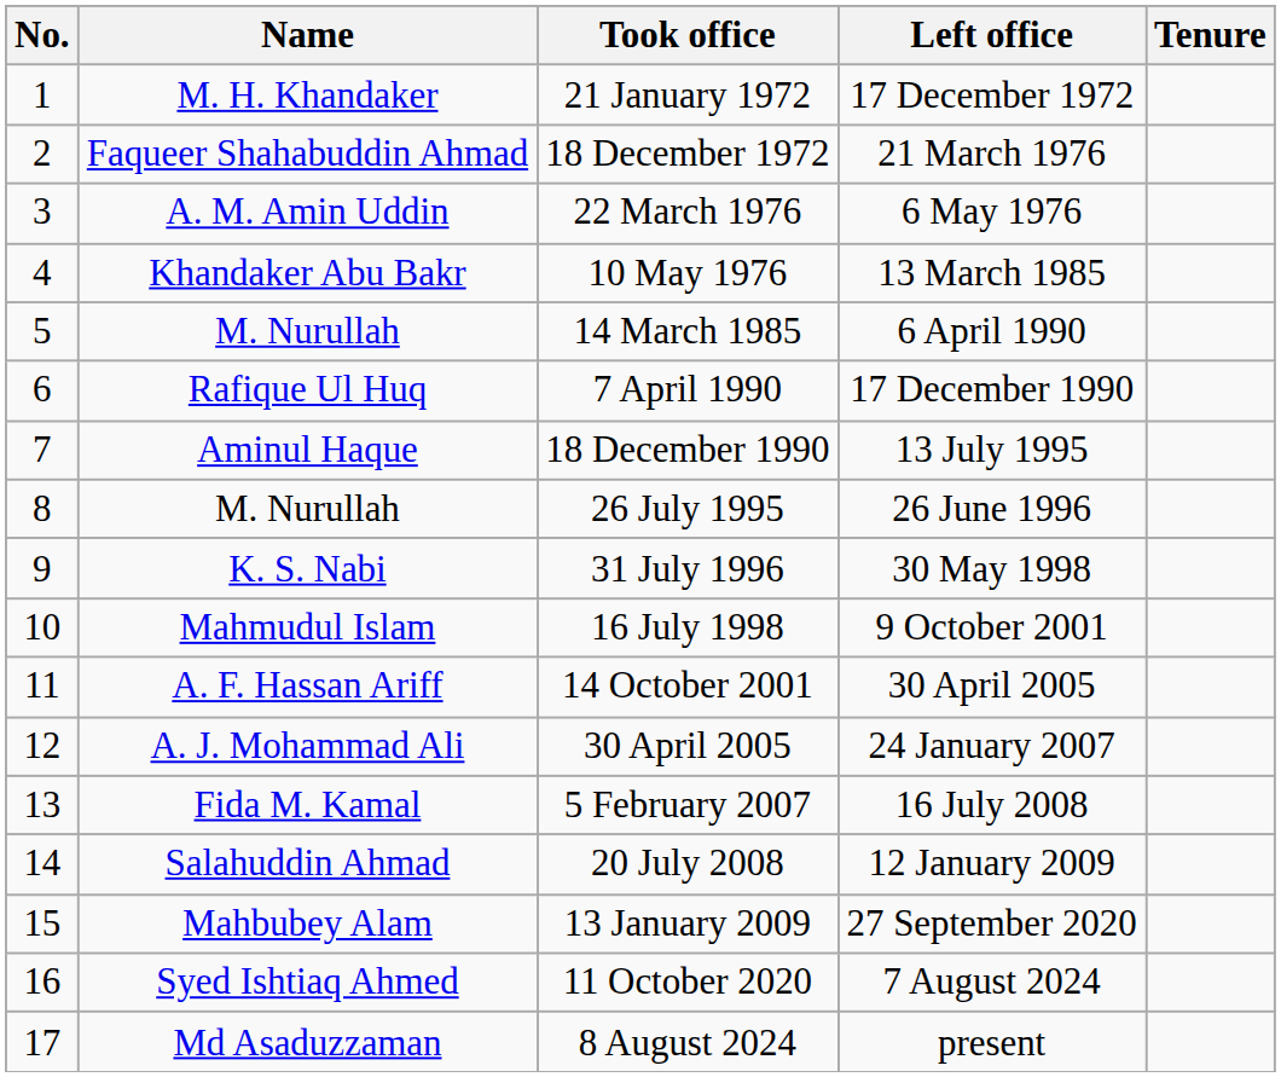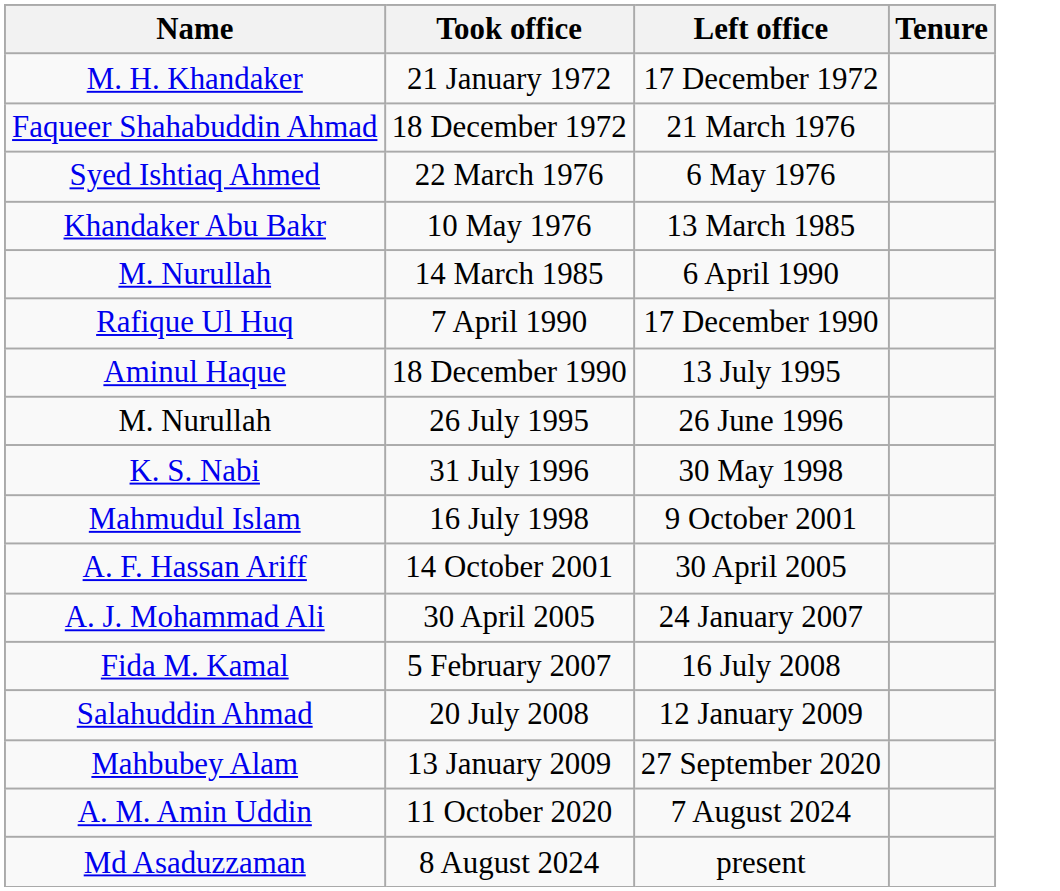 <table class="wikitable" style="text-align:center">
 <tr>
-<th>No.</th>
 <th>Name</th>
 <th>Took office</th>
 <th>Left office</th>
 <th>Tenure</th>
 </tr>
 <tr>
-<td>1</td>
 <td><a href='#'>M. H. Khandaker</a></td>
 <td>21 January 1972</td>
 <td>17 December 1972</td>
 <td></td>
 </tr>
 <tr>
-<td>2</td>
 <td><a href='#'>Faqueer Shahabuddin Ahmad</a></td>
 <td>18 December 1972</td>
 <td>21 March 1976</td>
 <td></td>
 </tr>
 <tr>
-<td>3</td>
-<td><a href='#'>A. M. Amin Uddin</a></td>
+<td><a href='#'>Syed Ishtiaq Ahmed</a></td>
 <td>22 March 1976</td>
 <td>6 May 1976</td>
 <td></td>
 </tr>
 <tr>
-<td>4</td>
 <td><a href='#'>Khandaker Abu Bakr</a></td>
 <td>10 May 1976</td>
 <td>13 March 1985</td>
 <td></td>
 </tr>
 <tr>
-<td>5</td>
 <td><a href='#'>M. Nurullah</a></td>
 <td>14 March 1985</td>
 <td>6 April 1990</td>
 <td></td>
 </tr>
 <tr>
-<td>6</td>
 <td><a href='#'>Rafique Ul Huq</a></td>
 <td>7 April 1990</td>
 <td>17 December 1990</td>
 <td></td>
 </tr>
 <tr>
-<td>7</td>
 <td><a href='#'>Aminul Haque</a></td>
 <td>18 December 1990</td>
 <td>13 July 1995</td>
 <td></td>
 </tr>
 <tr>
-<td>8</td>
 <td>M. Nurullah</td>
 <td>26 July 1995</td>
 <td>26 June 1996</td>
 <td></td>
 </tr>
 <tr>
-<td>9</td>
 <td><a href='#'>K. S. Nabi</a></td>
 <td>31 July 1996</td>
 <td>30 May 1998</td>
 <td></td>
 </tr>
 <tr>
-<td>10</td>
 <td><a href='#'>Mahmudul Islam</a></td>
 <td>16 July 1998</td>
 <td>9 October 2001</td>
 <td></td>
 </tr>
 <tr>
-<td>11</td>
 <td><a href='#'>A. F. Hassan Ariff</a></td>
 <td>14 October 2001</td>
 <td>30 April 2005</td>
 <td></td>
 </tr>
 <tr>
-<td>12</td>
 <td><a href='#'>A. J. Mohammad Ali</a></td>
 <td>30 April 2005</td>
 <td>24 January 2007</td>
 <td></td>
 </tr>
 <tr>
-<td>13</td>
 <td><a href='#'>Fida M. Kamal</a></td>
 <td>5 February 2007</td>
 <td>16 July 2008</td>
 <td></td>
 </tr>
 <tr>
-<td>14</td>
 <td><a href='#'>Salahuddin Ahmad</a></td>
 <td>20 July 2008</td>
 <td>12 January 2009</td>
 <td></td>
 </tr>
 <tr>
-<td>15</td>
 <td><a href='#'>Mahbubey Alam</a></td>
 <td>13 January 2009</td>
 <td>27 September 2020</td>
 <td></td>
 </tr>
 <tr>
-<td>16</td>
-<td><a href='#'>Syed Ishtiaq Ahmed</a></td>
+<td><a href='#'>A. M. Amin Uddin</a></td>
 <td>11 October 2020</td>
 <td>7 August 2024</td>
 <td></td>
 </tr>
 <tr>
-<td>17</td>
 <td><a href='#'>Md Asaduzzaman</a></td>
 <td>8 August 2024</td>
 <td>present</td>
 <td></td>
 </tr>
 </table>
